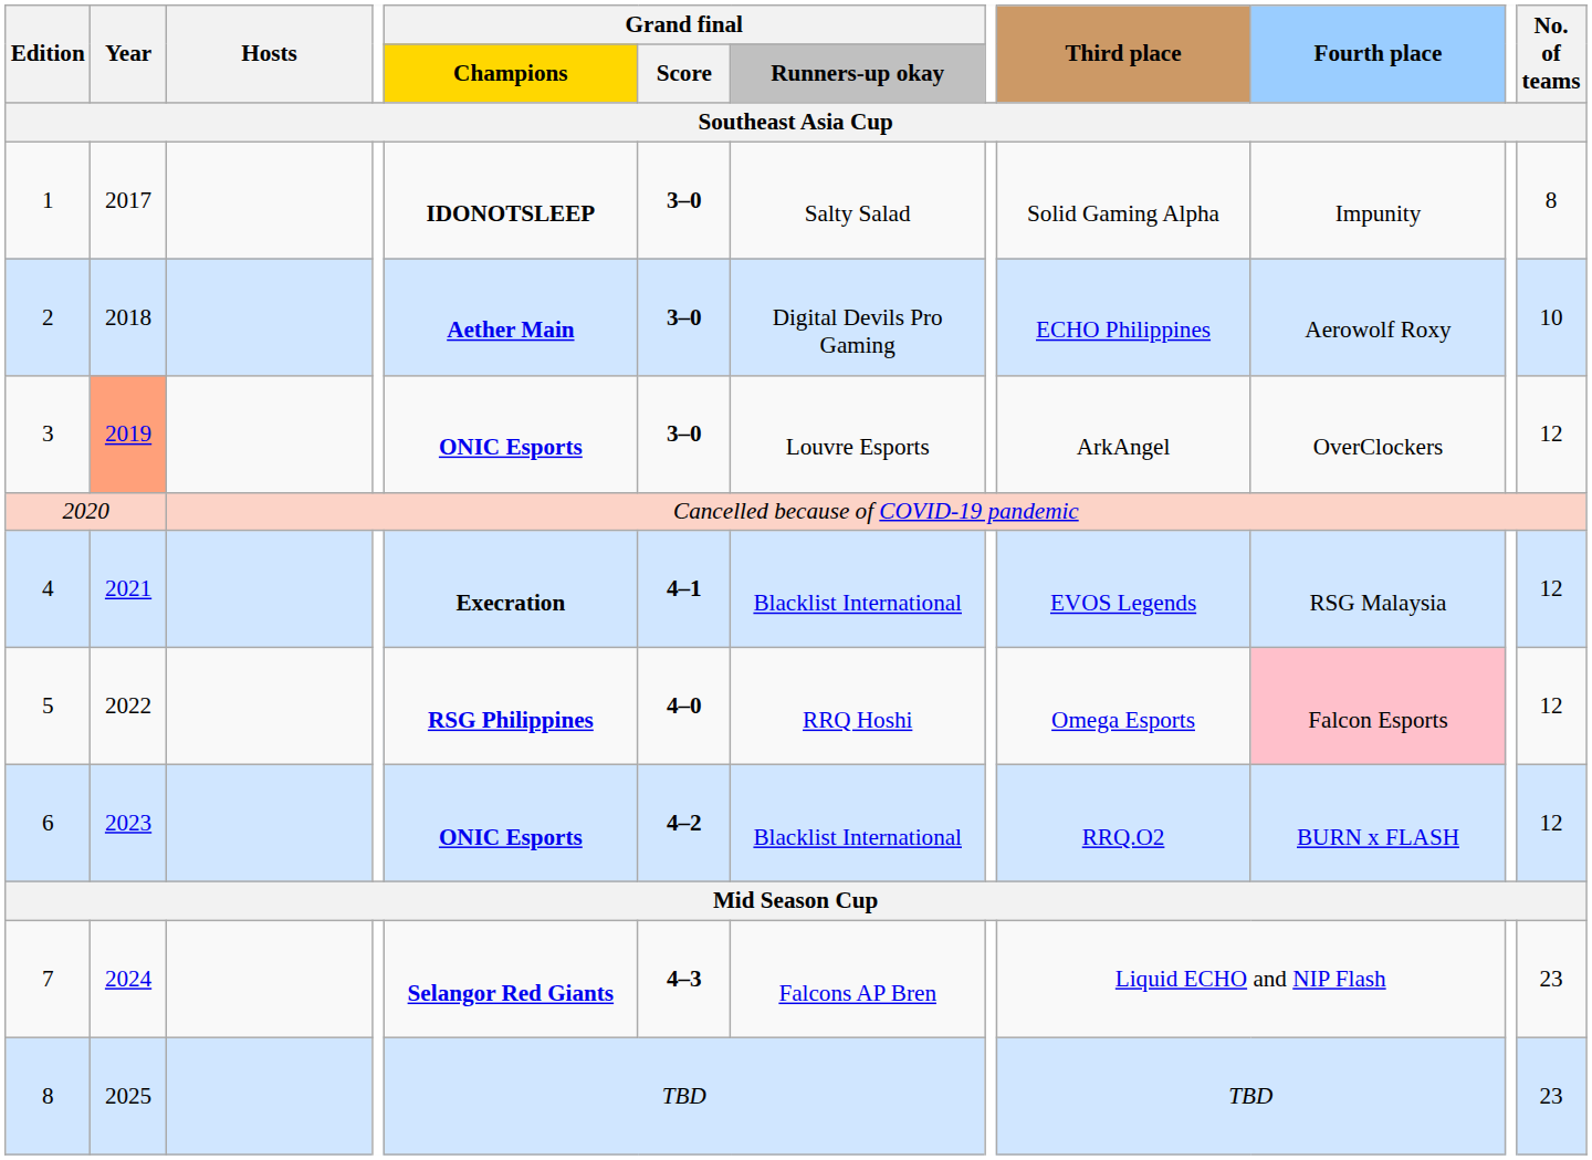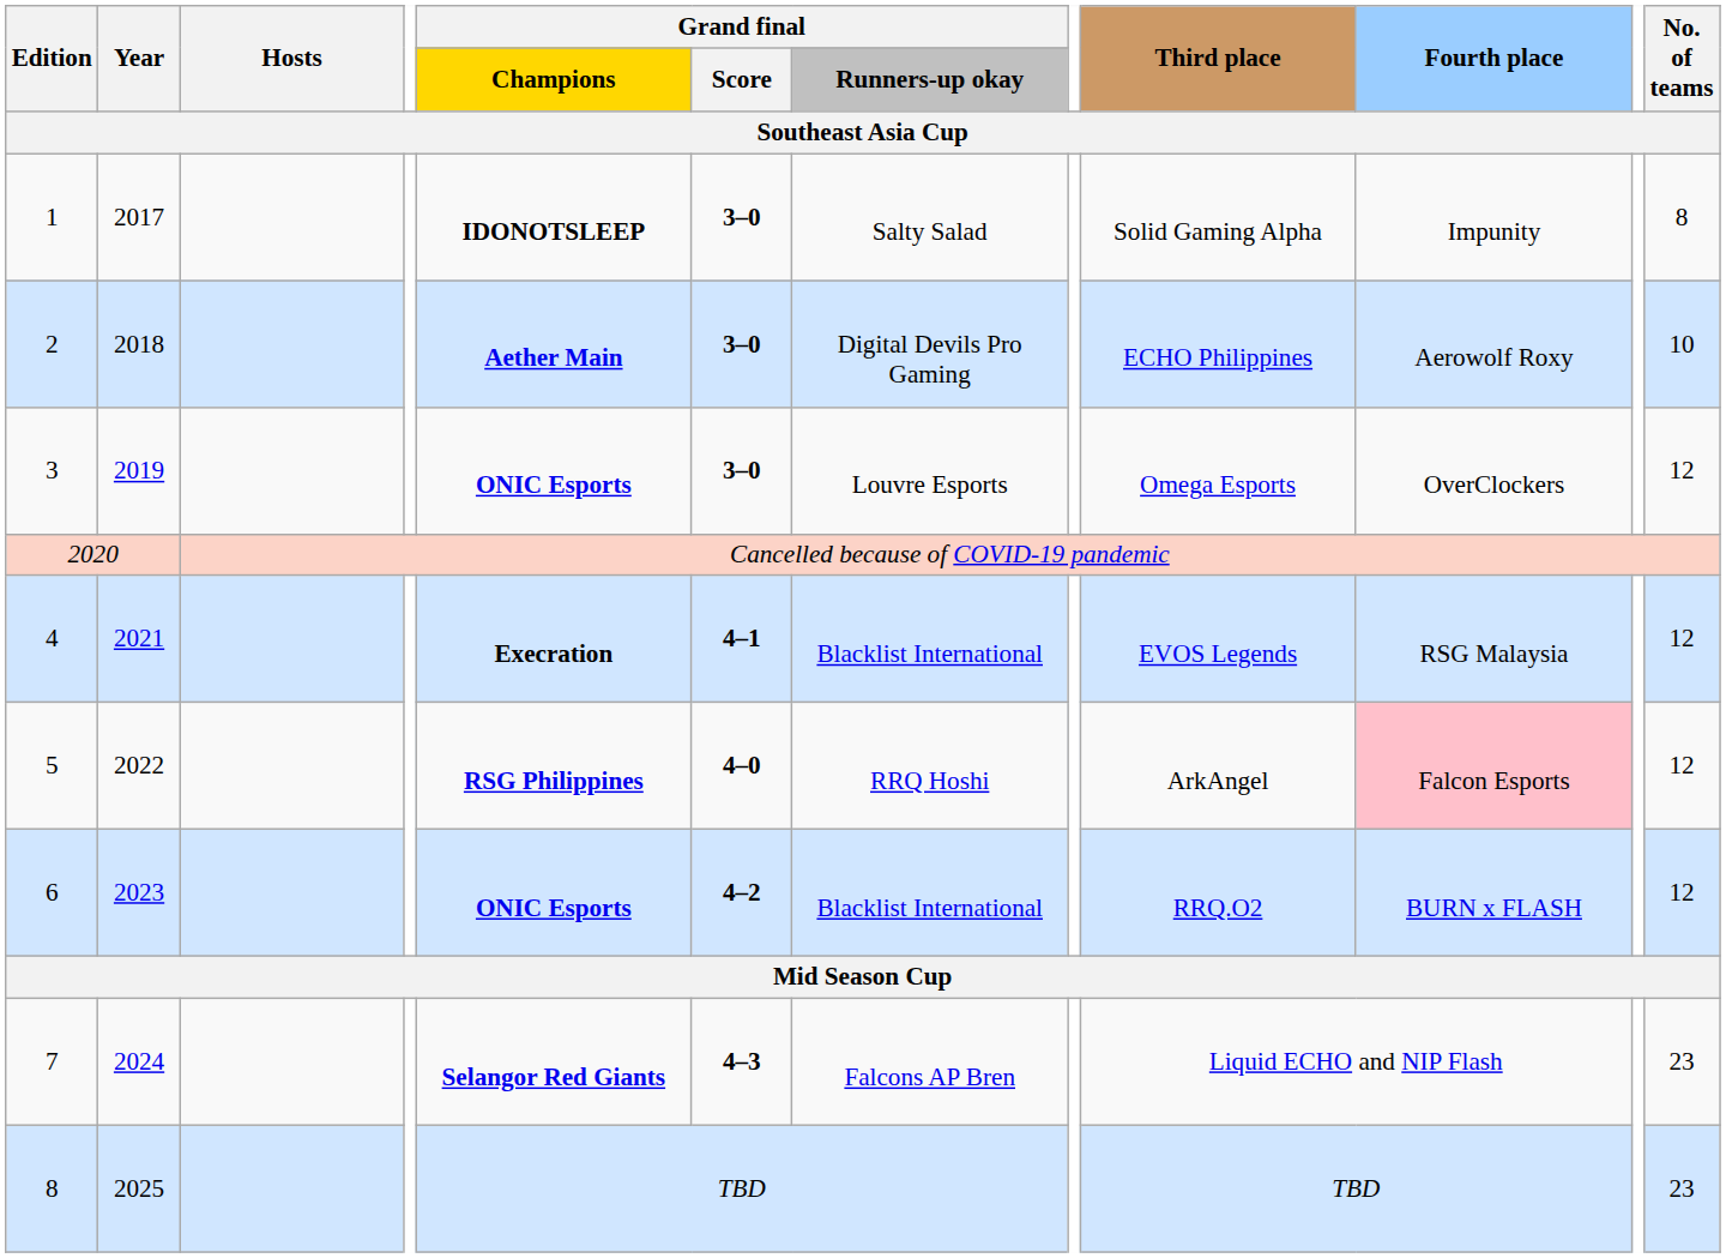 <table class="wikitable" style="text-align:center;font-size:90%;">
 <tr>
 <th rowspan=2 width=40>Edition</th>
 <th rowspan=2 width=40>Year</th>
 <th rowspan=2 width=120>Hosts</th>
 <td rowspan=2 style="width:1;background:#fff;border-top-style:hidden;"></td>
 <th colspan=3>Grand final</th>
 <td rowspan=2 style="width:1;background:#fff;border-top-style:hidden;"></td>
 <th rowspan=2 width=150 style="background:#c96">Third place</th>
 <th rowspan=2 width=150 style="background:#9acdff">Fourth place</th>
 <td rowspan=2 style="width:1;background:#fff;border-top-style:hidden;"></td>
 <th rowspan=2 width=10>No. of teams</th>
 </tr>
 <tr style="height:2.5em;">
 <th width=150 style="background:gold;">Champions</th>
 <th width=50>Score</th>
 <th width=150 style="background:silver">Runners-up okay</th>
 </tr>
 <tr>
 <th colspan="12">Southeast Asia Cup</th>
 </tr>
 <tr style="height:5em;">
 <td>1</td>
 <td>2017</td>
 <td align=left></td>
 <td rowspan=3 style="width:1;background:#fff;"></td>
 <td>   <br><strong>IDONOTSLEEP</strong></td>
 <td style="font-size:100%"><strong>3–0</strong></td>
 <td><br>Salty Salad</td>
 <td rowspan=3 style="width:1;background:#fff;"></td>
 <td><br>Solid Gaming Alpha</td>
 <td>  <br>Impunity</td>
 <td rowspan=3 style="width:1;background:#fff;"></td>
 <td>8</td>
 </tr>
 <tr style="background:#D0E6FF;height:5em;">
 <td>2</td>
 <td>2018</td>
 <td align=left></td>
 <td><br><strong><a href='#'>Aether Main</a></strong></td>
 <td style="font-size:100%"><strong>3–0</strong></td>
 <td><br>Digital Devils Pro Gaming</td>
 <td><br><a href='#'>ECHO Philippines</a></td>
 <td>  <br>Aerowolf Roxy</td>
 <td>10</td>
 </tr>
 <tr style="height: 5em;">
 <td>3</td>
-<td style="background: lightsalmon;"><a href='#'>2019</a></td>
+<td><a href='#'>2019</a></td>
 <td align=left></td>
 <td>  <br><strong><a href='#'>ONIC Esports</a></strong></td>
 <td style="font-size:100%"><strong>3–0</strong></td>
 <td>  <br>Louvre Esports</td>
-<td><br>ArkAngel</td>
+<td><br><a href='#'>Omega Esports</a></td>
 <td>    <br>OverClockers</td>
 <td>12</td>
 </tr>
 <tr style="background-color:#fcd3c7">
 <td colspan=2><em>2020</em></td>
 <td colspan=10><em>Cancelled because of <a href='#'>COVID-19 pandemic</a></em></td>
 </tr>
 <tr style="background:#D0E6FF;height:5em;">
 <td>4</td>
 <td><a href='#'>2021</a></td>
 <td><br></td>
 <td rowspan=3 style="width:1;background:#fff;"></td>
 <td><br><strong>Execration</strong></td>
 <td style="font-size:100%"><strong>4–1</strong>  <br></td>
 <td><br><a href='#'>Blacklist International</a></td>
 <td rowspan=3 style="width:1;background:#fff;"></td>
 <td>  <br><a href='#'>EVOS Legends</a></td>
 <td>   <br>RSG Malaysia</td>
 <td rowspan=3 style="width:1;background:#fff;"></td>
 <td>12</td>
 </tr>
 <tr style="height:5em;">
 <td>5</td>
 <td>2022</td>
 <td align=left></td>
 <td><br><strong><a href='#'>RSG Philippines</a></strong></td>
 <td style="font-size:100%"><strong>4–0</strong></td>
 <td>  <br><a href='#'>RRQ Hoshi</a></td>
-<td><br><a href='#'>Omega Esports</a></td>
+<td><br>ArkAngel</td>
 <td style="background: pink;">    <br>Falcon Esports</td>
 <td>12</td>
 </tr>
 <tr style="background:#D0E6FF;height:5em;">
 <td>6</td>
 <td><a href='#'>2023</a></td>
 <td align=left></td>
 <td>  <br><strong><a href='#'>ONIC Esports</a></strong></td>
 <td style="font-size:100%"><strong>4–2</strong></td>
 <td><br><a href='#'>Blacklist International</a></td>
 <td>  <br><a href='#'>RRQ.O2</a></td>
 <td>   <br><a href='#'>BURN x FLASH</a></td>
 <td>12</td>
 </tr>
 <tr>
 <th colspan=12>Mid Season Cup</th>
 </tr>
 <tr style="height:5em;">
 <td>7</td>
 <td><a href='#'>2024</a></td>
 <td align=left></td>
 <td rowspan=2 style="width:1;background:#fff;border-bottom-style:hidden;"></td>
 <td><strong> <br><a href='#'>Selangor Red Giants</a></strong></td>
 <td><strong>4–3</strong></td>
 <td> <br><a href='#'>Falcons AP Bren</a></td>
 <td rowspan=2 style="width:1;background:#fff;border-bottom-style:hidden;"></td>
 <td colspan=2> <a href='#'>Liquid ECHO</a> and  <a href='#'>NIP Flash</a><br></td>
 <td rowspan=2 style="width:1;background:#fff;border-bottom-style:hidden;"></td>
 <td>23</td>
 </tr>
 <tr style="background:#D0E6FF;height:5em;">
 <td>8</td>
 <td>2025</td>
 <td align=left></td>
 <td colspan=3><em>TBD</em></td>
 <td colspan=2><em>TBD</em></td>
 <td>23</td>
 </tr>
 </table>
